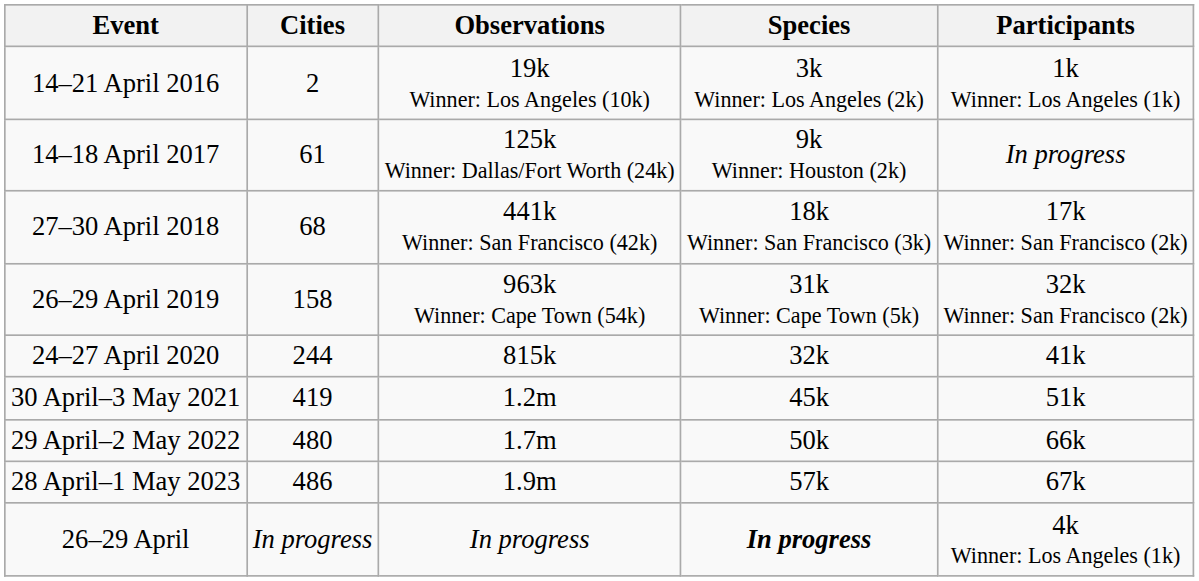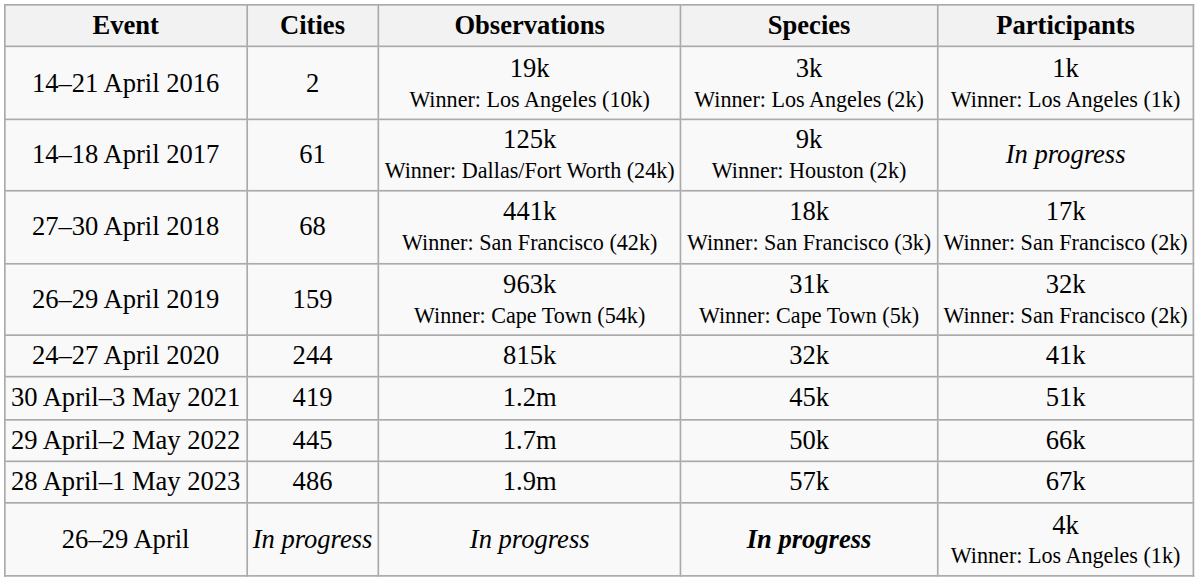 <table class="wikitable" style="text-align: center;">
 <tr>
 <th>Event</th>
 <th>Cities</th>
 <th>Observations</th>
 <th>Species</th>
 <th>Participants</th>
 </tr>
 <tr>
 <td>14–21 April 2016</td>
 <td>2</td>
 <td>19k  <br> <small>Winner:  Los Angeles (10k)</small></td>
 <td>3k <br> <small>Winner:  Los Angeles (2k)</small></td>
 <td>1k <br> <small>Winner:  Los Angeles (1k)</small></td>
 </tr>
 <tr>
 <td>14–18 April 2017</td>
 <td>61</td>
 <td>125k <br> <small>Winner:  Dallas/Fort Worth (24k)</small></td>
 <td>9k <br> <small>Winner:  Houston (2k)</small></td>
 <td><em>In progress</em></td>
 </tr>
 <tr>
 <td>27–30 April 2018</td>
 <td>68</td>
 <td>441k <br> <small>Winner:  San Francisco (42k)</small></td>
 <td>18k <br> <small>Winner:  San Francisco (3k)</small></td>
 <td>17k <br> <small>Winner:  San Francisco (2k)</small></td>
 </tr>
 <tr>
 <td>26–29 April 2019</td>
-<td>158</td>
+<td>159</td>
 <td>963k <br> <small>Winner:  Cape Town (54k)</small></td>
 <td>31k <br> <small>Winner:  Cape Town (5k)</small></td>
 <td>32k <br> <small>Winner:  San Francisco (2k)</small></td>
 </tr>
 <tr>
 <td>24–27 April 2020</td>
 <td>244</td>
 <td>815k</td>
 <td>32k</td>
 <td>41k</td>
 </tr>
 <tr>
 <td>30 April–3 May 2021</td>
 <td>419</td>
 <td>1.2m</td>
 <td>45k</td>
 <td>51k</td>
 </tr>
 <tr>
 <td>29 April–2 May 2022</td>
-<td>480</td>
+<td>445</td>
 <td>1.7m</td>
 <td>50k</td>
 <td>66k</td>
 </tr>
 <tr>
 <td>28 April–1 May 2023</td>
 <td>486</td>
 <td>1.9m</td>
 <td>57k</td>
 <td>67k</td>
 </tr>
 <tr>
 <td>26–29 April</td>
 <td><em>In progress</em></td>
 <td><em>In progress</em></td>
 <td><strong><em>In progress</em></strong></td>
 <td>4k <br> <small>Winner:  Los Angeles (1k)</small></td>
 </tr>
 </table>
